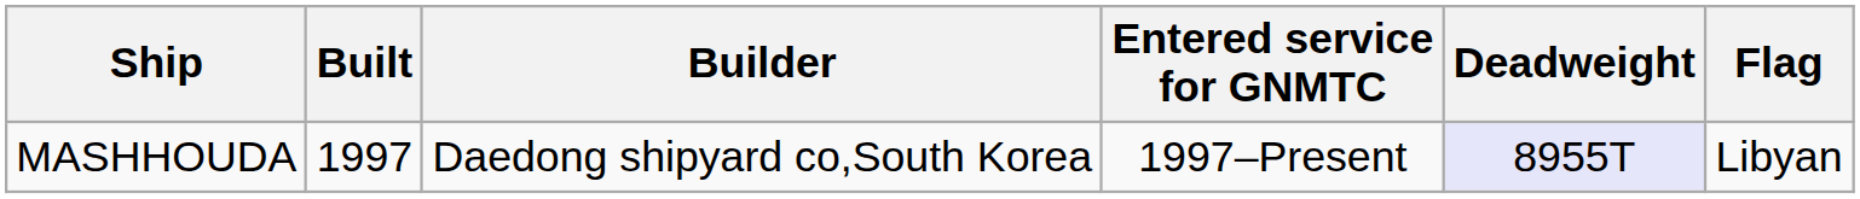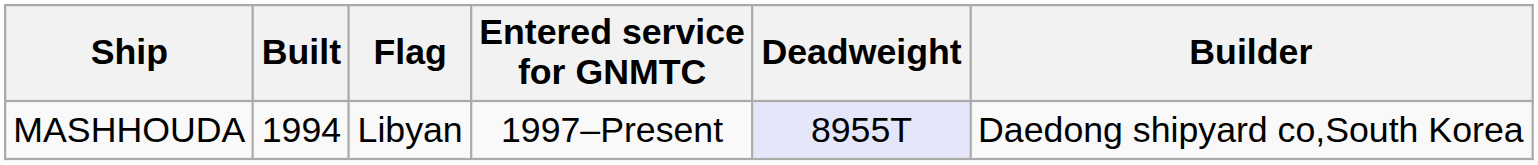 <table class="wikitable">
 <tr>
 <th>Ship</th>
 <th>Built</th>
-<th>Builder</th>
+<th>Flag</th>
 <th>Entered service <br>for GNMTC</th>
 <th>Deadweight</th>
-<th>Flag</th>
+<th>Builder</th>
 </tr>
 <tr>
 <td>MASHHOUDA</td>
-<td align="Center">1997</td>
-<td align="Center">Daedong shipyard co,South Korea</td>
+<td align="Center">1994</td>
+<td align="Center">Libyan</td>
 <td align="Center">1997–Present</td>
 <td align="Center" style="background: lavender;">8955T</td>
-<td align="Center">Libyan</td>
+<td align="Center">Daedong shipyard co,South Korea</td>
 </tr>
 </table>
